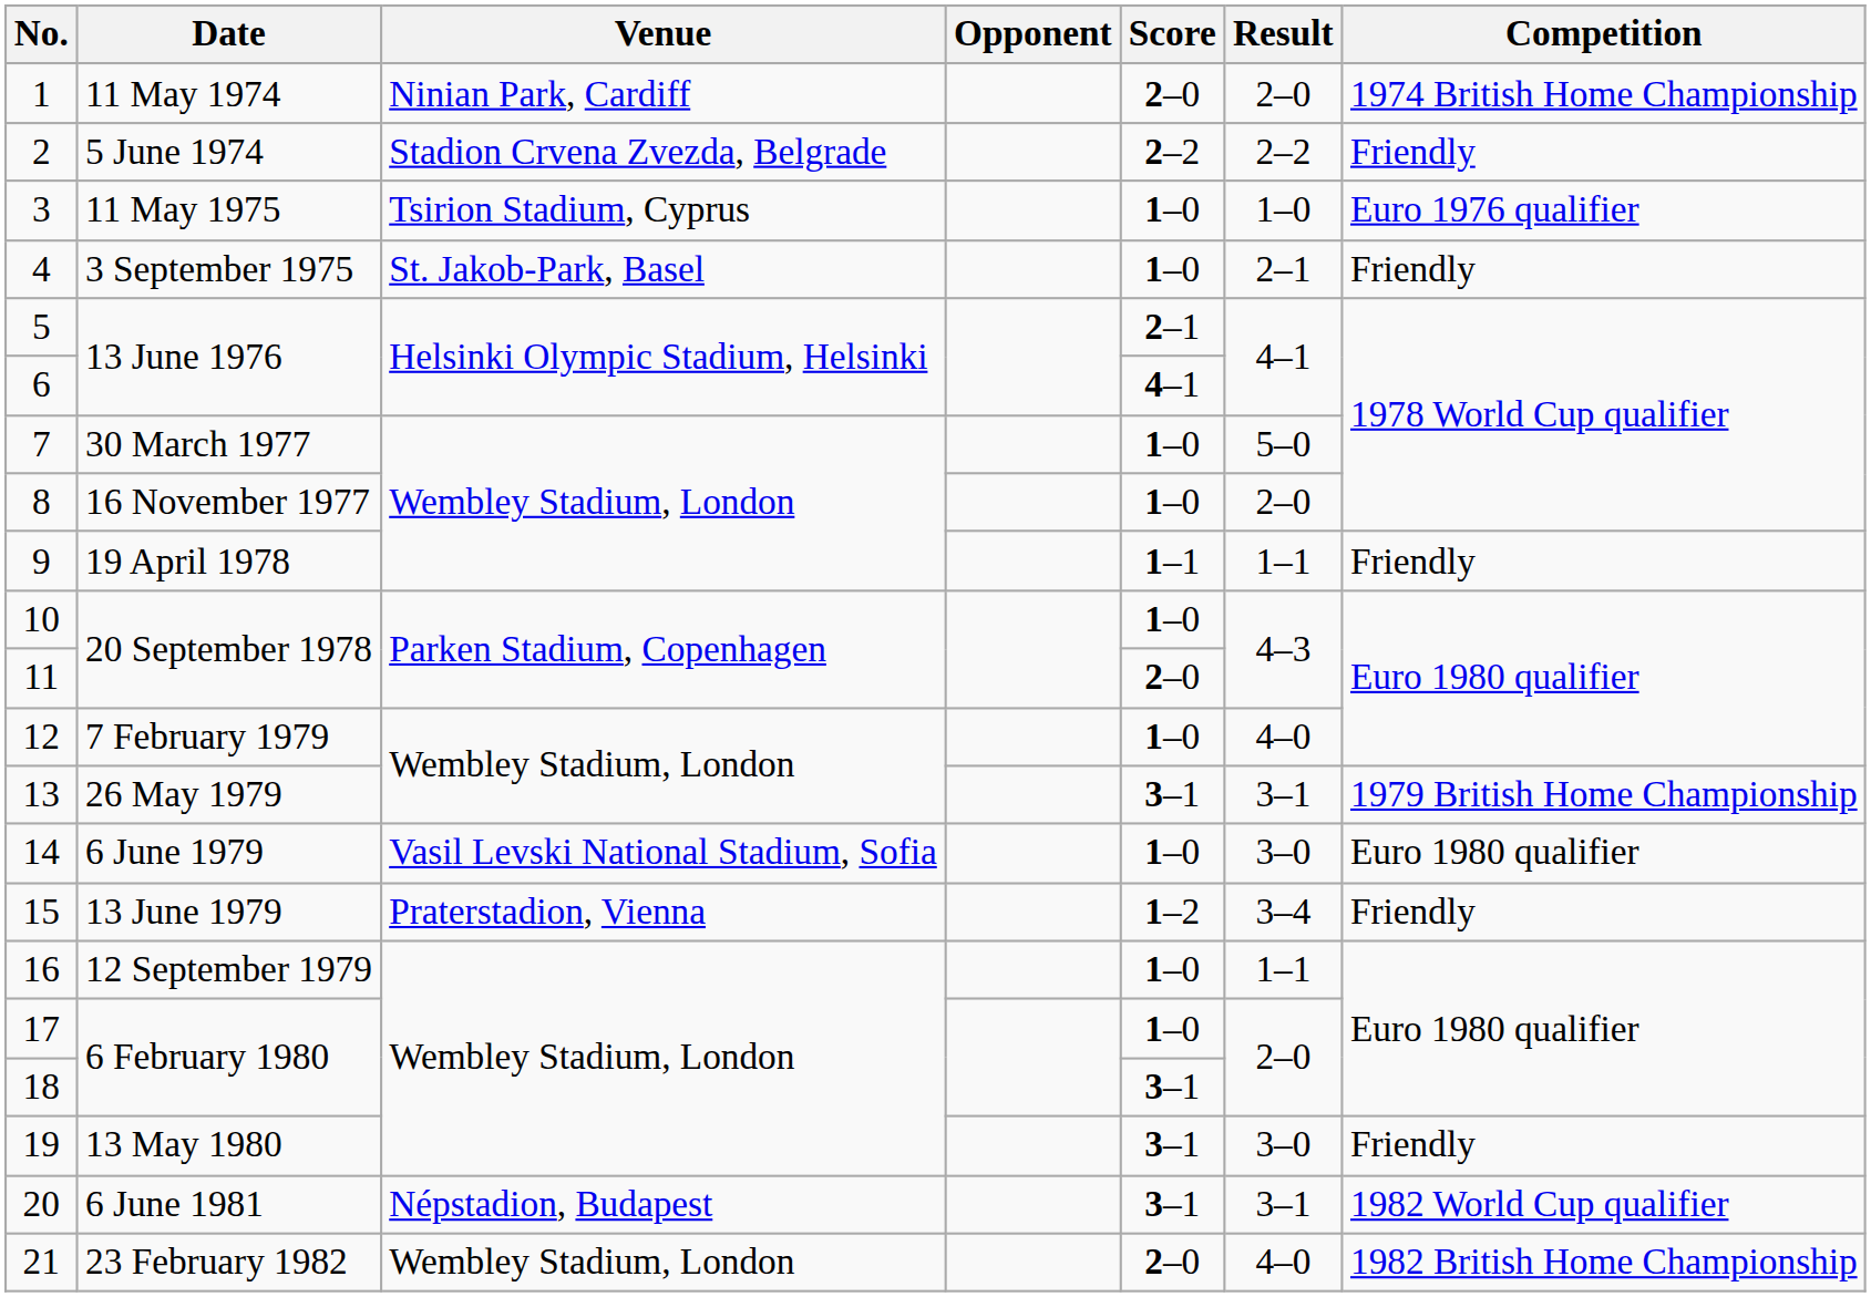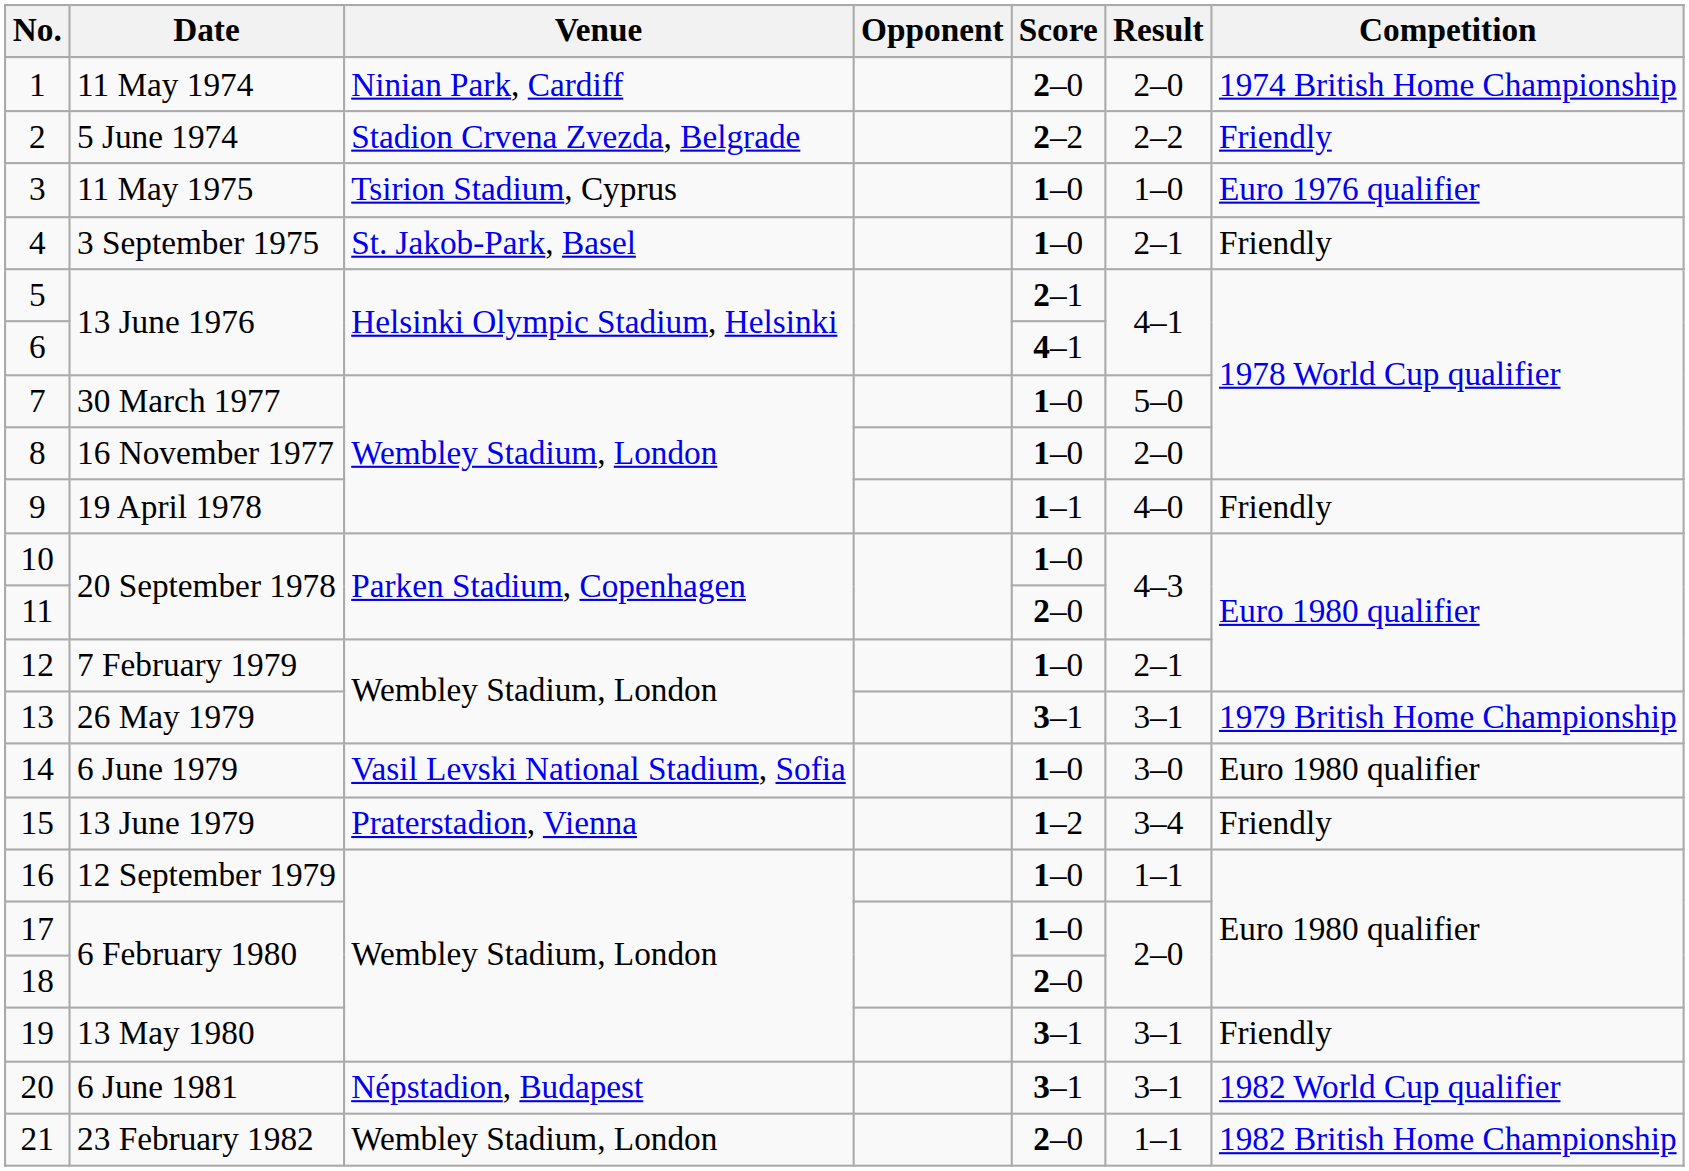 <table class="wikitable sortable">
 <tr>
 <th scope="col">No.</th>
 <th scope="col">Date</th>
 <th scope="col">Venue</th>
 <th scope="col">Opponent</th>
 <th scope="col">Score</th>
 <th scope="col">Result</th>
 <th scope="col">Competition</th>
 </tr>
 <tr>
 <td align="center">1</td>
 <td>11 May 1974</td>
 <td><a href='#'>Ninian Park</a>, <a href='#'>Cardiff</a></td>
 <td></td>
 <td align="center"><strong>2</strong>–0</td>
 <td align="center">2–0</td>
 <td><a href='#'>1974 British Home Championship</a></td>
 </tr>
 <tr>
 <td align="center">2</td>
 <td>5 June 1974</td>
 <td><a href='#'>Stadion Crvena Zvezda</a>, <a href='#'>Belgrade</a></td>
 <td></td>
 <td align="center"><strong>2</strong>–2</td>
 <td align="center">2–2</td>
 <td><a href='#'>Friendly</a></td>
 </tr>
 <tr>
 <td align="center">3</td>
 <td>11 May 1975</td>
 <td><a href='#'>Tsirion Stadium</a>, Cyprus</td>
 <td></td>
 <td align="center"><strong>1</strong>–0</td>
 <td align="center">1–0</td>
 <td><a href='#'>Euro 1976 qualifier</a></td>
 </tr>
 <tr>
 <td align="center">4</td>
 <td>3 September 1975</td>
 <td><a href='#'>St. Jakob-Park</a>, <a href='#'>Basel</a></td>
 <td></td>
 <td align="center"><strong>1</strong>–0</td>
 <td align="center">2–1</td>
 <td>Friendly</td>
 </tr>
 <tr>
 <td align="center">5</td>
 <td rowspan="2">13 June 1976</td>
 <td rowspan="2"><a href='#'>Helsinki Olympic Stadium</a>, <a href='#'>Helsinki</a></td>
 <td rowspan="2"></td>
 <td align="center"><strong>2</strong>–1</td>
 <td rowspan="2" align="center">4–1</td>
 <td rowspan="4"><a href='#'>1978 World Cup qualifier</a></td>
 </tr>
 <tr>
 <td align="center">6</td>
 <td align="center"><strong>4</strong>–1</td>
 </tr>
 <tr>
 <td align="center">7</td>
 <td>30 March 1977</td>
 <td rowspan="3"><a href='#'>Wembley Stadium</a>, <a href='#'>London</a></td>
 <td></td>
 <td align="center"><strong>1</strong>–0</td>
 <td align="center">5–0</td>
 </tr>
 <tr>
 <td align="center">8</td>
 <td>16 November 1977</td>
 <td></td>
 <td align="center"><strong>1</strong>–0</td>
 <td align="center">2–0</td>
 </tr>
 <tr>
 <td align="center">9</td>
 <td>19 April 1978</td>
 <td></td>
 <td align="center"><strong>1</strong>–1</td>
-<td align="center">1–1</td>
+<td align="center">4–0</td>
 <td>Friendly</td>
 </tr>
 <tr>
 <td align="center">10</td>
 <td rowspan="2">20 September 1978</td>
 <td rowspan="2"><a href='#'>Parken Stadium</a>, <a href='#'>Copenhagen</a></td>
 <td rowspan="2"></td>
 <td align="center"><strong>1</strong>–0</td>
 <td rowspan="2" align="center">4–3</td>
 <td rowspan="3"><a href='#'>Euro 1980 qualifier</a></td>
 </tr>
 <tr>
 <td align="center">11</td>
 <td align="center"><strong>2</strong>–0</td>
 </tr>
 <tr>
 <td align="center">12</td>
 <td>7 February 1979</td>
 <td rowspan="2">Wembley Stadium, London</td>
 <td></td>
 <td align="center"><strong>1</strong>–0</td>
-<td align="center">4–0</td>
+<td align="center">2–1</td>
 </tr>
 <tr>
 <td align="center">13</td>
 <td>26 May 1979</td>
 <td></td>
 <td align="center"><strong>3</strong>–1</td>
 <td align="center">3–1</td>
 <td><a href='#'>1979 British Home Championship</a></td>
 </tr>
 <tr>
 <td align="center">14</td>
 <td>6 June 1979</td>
 <td><a href='#'>Vasil Levski National Stadium</a>, <a href='#'>Sofia</a></td>
 <td></td>
 <td align="center"><strong>1</strong>–0</td>
 <td align="center">3–0</td>
 <td>Euro 1980 qualifier</td>
 </tr>
 <tr>
 <td align="center">15</td>
 <td>13 June 1979</td>
 <td><a href='#'>Praterstadion</a>, <a href='#'>Vienna</a></td>
 <td></td>
 <td align="center"><strong>1</strong>–2</td>
 <td align="center">3–4</td>
 <td>Friendly</td>
 </tr>
 <tr>
 <td align="center">16</td>
 <td>12 September 1979</td>
 <td rowspan="4">Wembley Stadium, London</td>
 <td></td>
 <td align="center"><strong>1</strong>–0</td>
 <td align="center">1–1</td>
 <td rowspan="3">Euro 1980 qualifier</td>
 </tr>
 <tr>
 <td align="center">17</td>
 <td rowspan="2">6 February 1980</td>
 <td rowspan="2"></td>
 <td align="center"><strong>1</strong>–0</td>
 <td rowspan="2" align="center">2–0</td>
 </tr>
 <tr>
 <td align="center">18</td>
-<td align="center"><strong>3</strong>–1</td>
+<td align="center"><strong>2</strong>–0</td>
 </tr>
 <tr>
 <td align="center">19</td>
 <td>13 May 1980</td>
 <td></td>
 <td align="center"><strong>3</strong>–1</td>
-<td align="center">3–0</td>
+<td align="center">3–1</td>
 <td>Friendly</td>
 </tr>
 <tr>
 <td align="center">20</td>
 <td>6 June 1981</td>
 <td><a href='#'>Népstadion</a>, <a href='#'>Budapest</a></td>
 <td></td>
 <td align="center"><strong>3</strong>–1</td>
 <td align="center">3–1</td>
 <td><a href='#'>1982 World Cup qualifier</a></td>
 </tr>
 <tr>
 <td align="center">21</td>
 <td>23 February 1982</td>
 <td>Wembley Stadium, London</td>
 <td></td>
 <td align="center"><strong>2</strong>–0</td>
-<td align="center">4–0</td>
+<td align="center">1–1</td>
 <td><a href='#'>1982 British Home Championship</a></td>
 </tr>
 </table>
